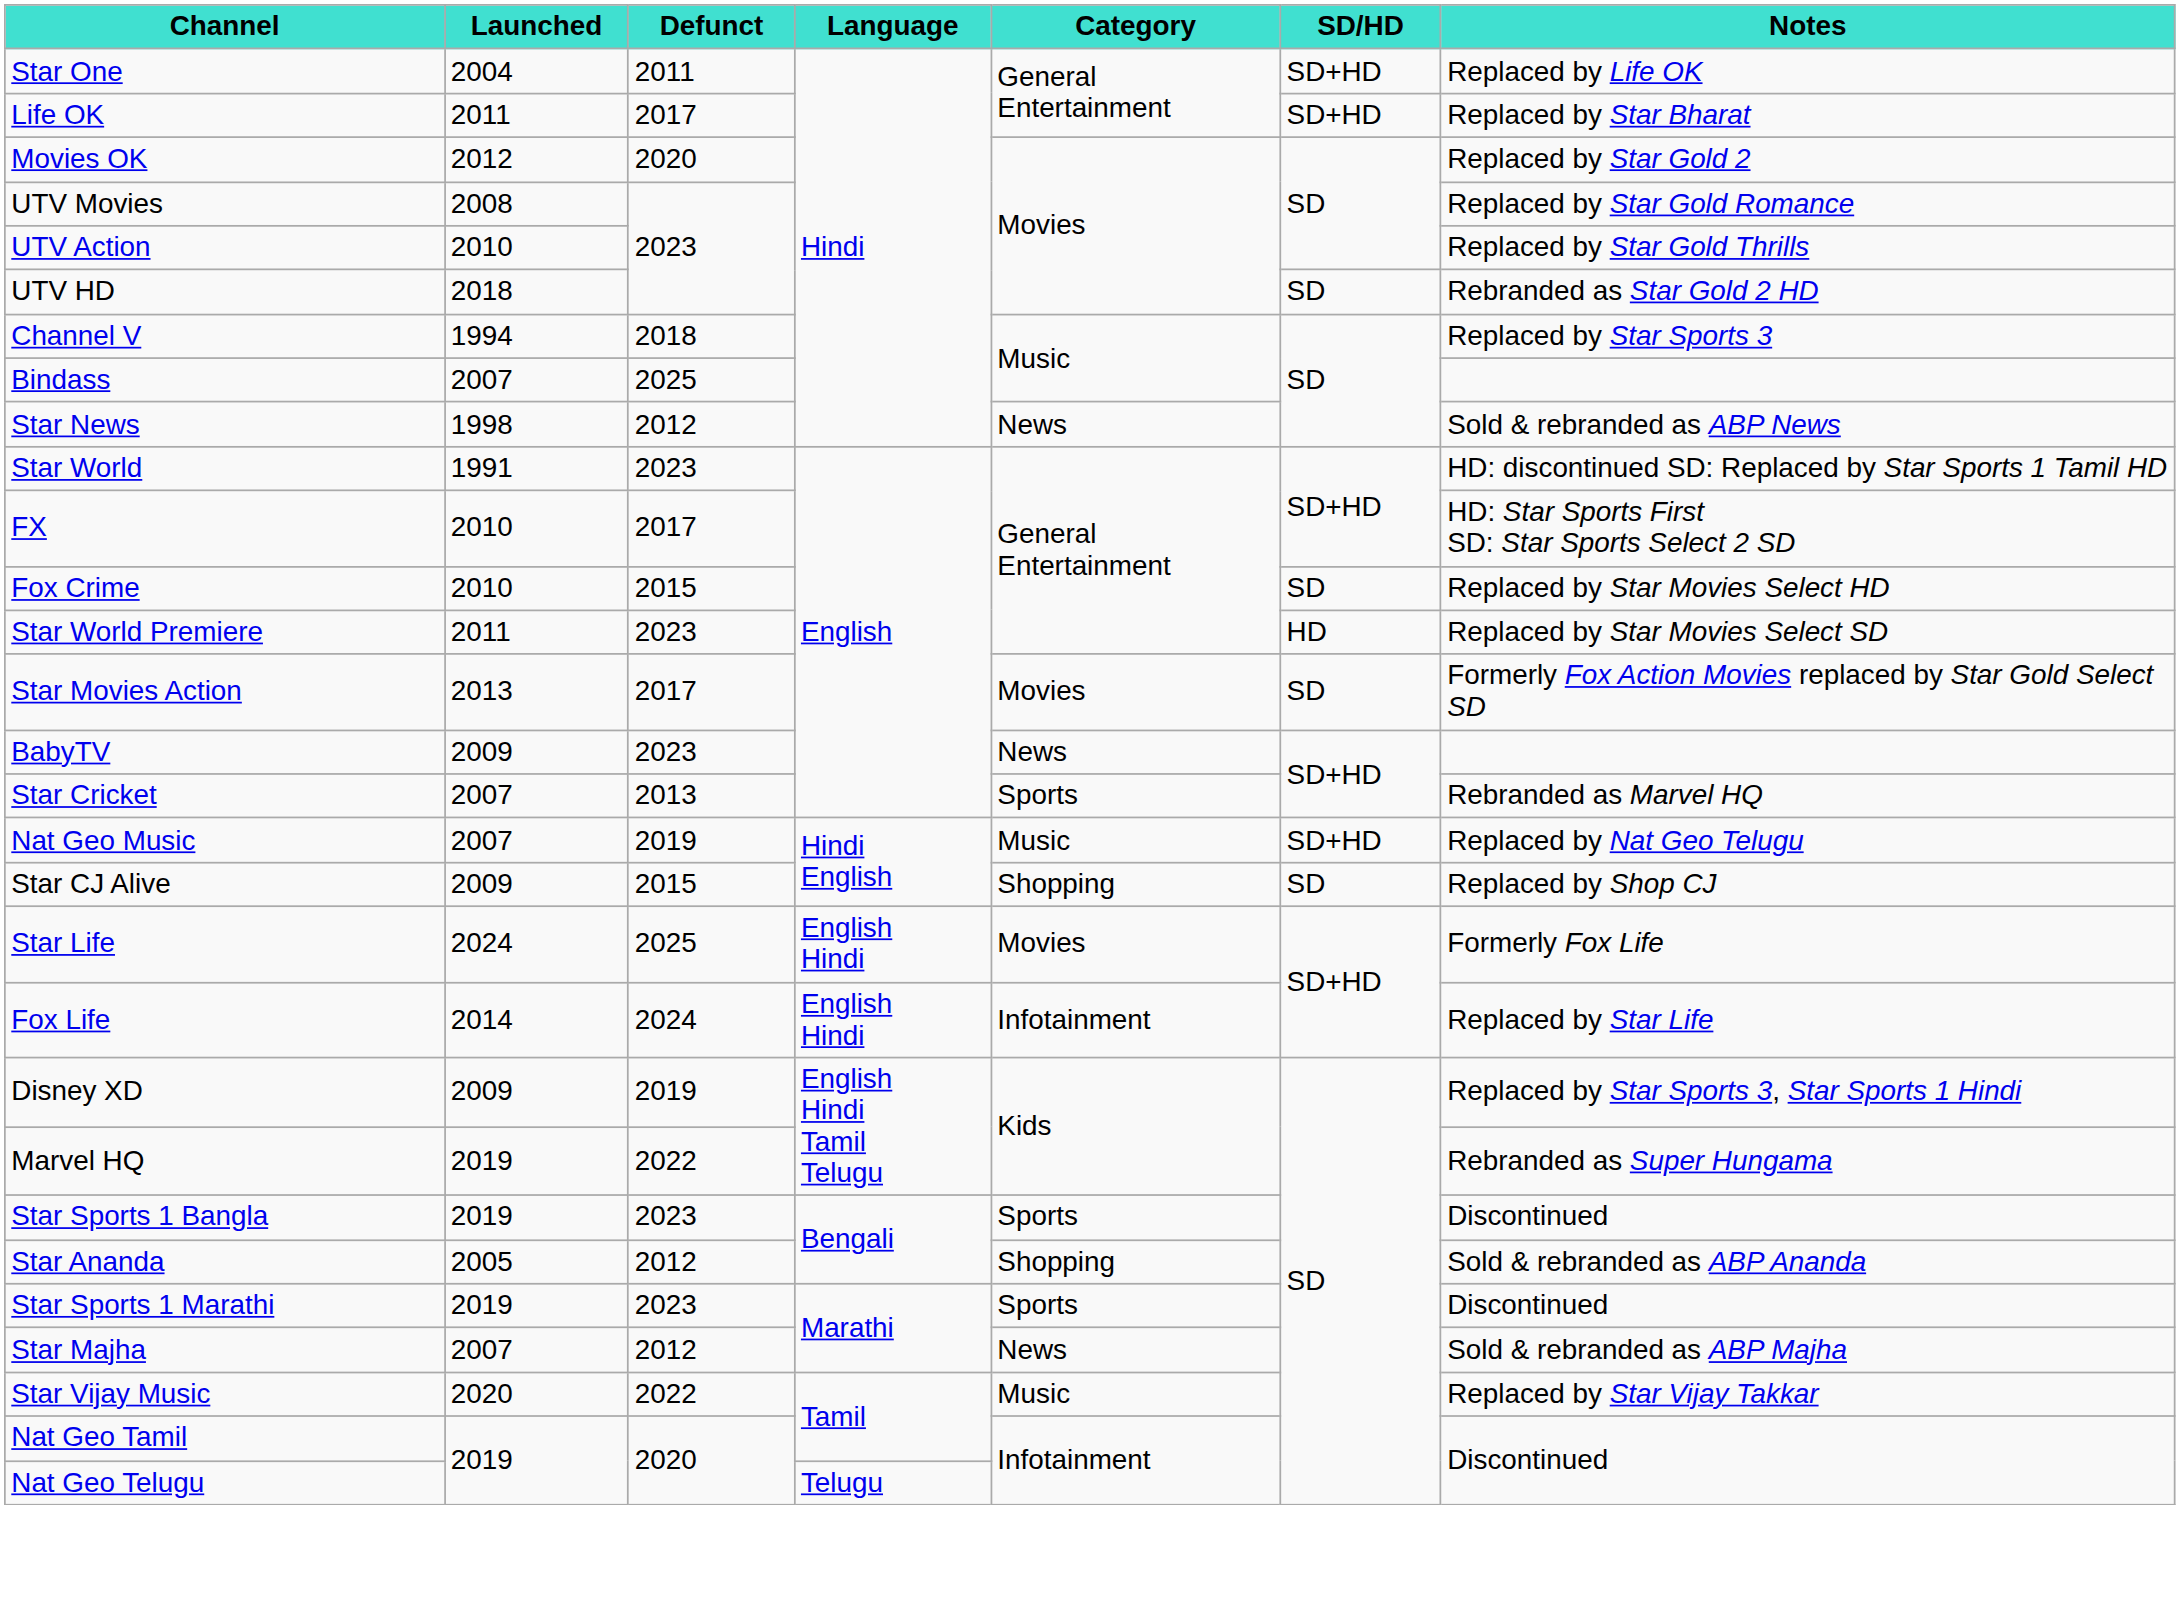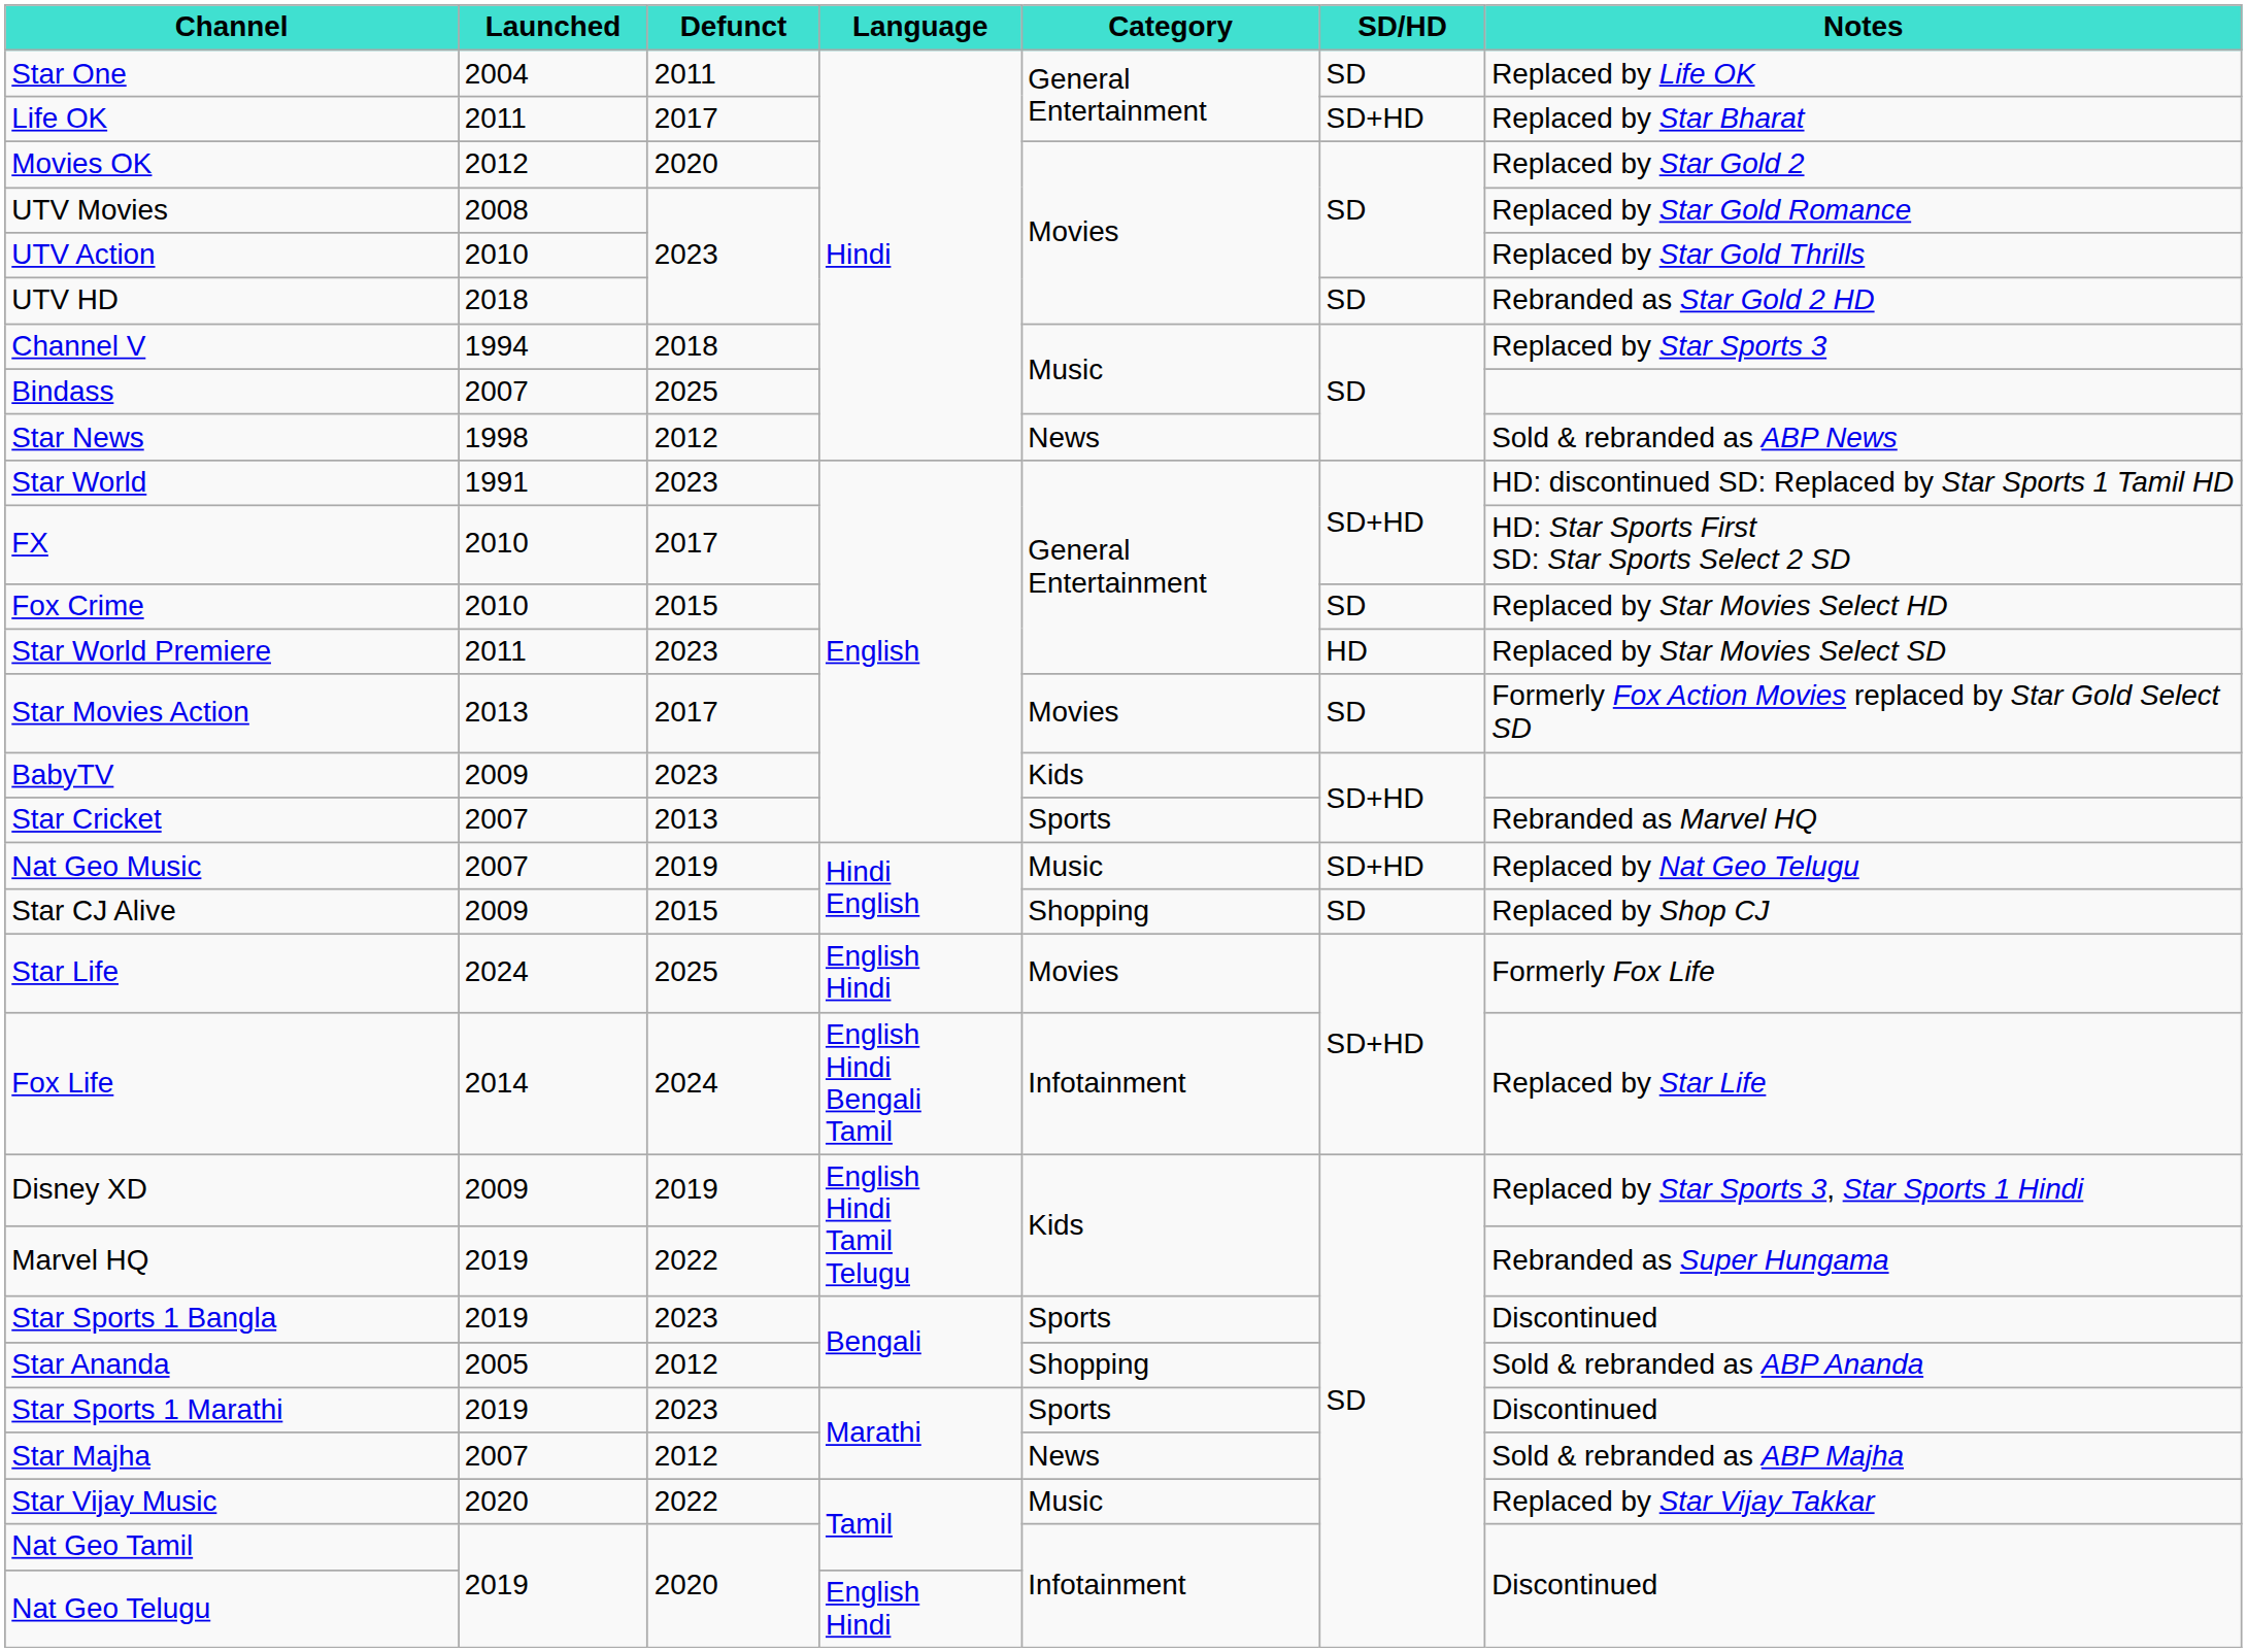 <table class="wikitable sortable">
 <tr>
 <th style="width:430pt;background:Turquoise;">Channel</th>
 <th style="width:105pt;background:Turquoise;">Launched</th>
 <th style="width:105pt;background:Turquoise;">Defunct</th>
 <th style="width:120pt;background:Turquoise;">Language</th>
 <th style="width:200pt;background:Turquoise;">Category</th>
 <th style="width:105pt;background:Turquoise;">SD/HD</th>
 <th style="width:750pt;background:Turquoise;">Notes</th>
 </tr>
 <tr>
 <td><a href='#'>Star One</a></td>
 <td>2004</td>
 <td>2011</td>
 <td rowspan="9"><a href='#'>Hindi</a></td>
 <td rowspan="2">General Entertainment</td>
-<td>SD+HD</td>
+<td>SD</td>
 <td>Replaced by <em><a href='#'>Life OK</a></em></td>
 </tr>
 <tr>
 <td><a href='#'>Life OK</a></td>
 <td>2011</td>
 <td>2017</td>
 <td>SD+HD</td>
 <td>Replaced by <em><a href='#'>Star Bharat</a></em></td>
 </tr>
 <tr>
 <td><a href='#'>Movies OK</a></td>
 <td>2012</td>
 <td>2020</td>
 <td rowspan="4">Movies</td>
 <td rowspan="3">SD</td>
 <td>Replaced by <em><a href='#'>Star Gold 2</a></em></td>
 </tr>
 <tr>
 <td>UTV Movies</td>
 <td>2008</td>
 <td rowspan="3">2023</td>
 <td>Replaced by <em><a href='#'>Star Gold Romance</a></em></td>
 </tr>
 <tr>
 <td><a href='#'>UTV Action</a></td>
 <td>2010</td>
 <td>Replaced by <em><a href='#'>Star Gold Thrills</a></em></td>
 </tr>
 <tr>
 <td>UTV HD</td>
 <td>2018</td>
 <td>SD</td>
 <td>Rebranded as <em><a href='#'>Star Gold 2 HD</a></em></td>
 </tr>
 <tr>
 <td><a href='#'>Channel V</a></td>
 <td>1994</td>
 <td>2018</td>
 <td rowspan="2">Music</td>
 <td rowspan="3">SD</td>
 <td>Replaced by <em><a href='#'>Star Sports 3</a></em></td>
 </tr>
 <tr>
 <td><a href='#'>Bindass</a></td>
 <td>2007</td>
 <td>2025</td>
 <td></td>
 </tr>
 <tr>
 <td><a href='#'>Star News</a></td>
 <td>1998</td>
 <td>2012</td>
 <td>News</td>
 <td>Sold & rebranded as <em><a href='#'>ABP News</a></em></td>
 </tr>
 <tr>
 <td><a href='#'>Star World</a></td>
 <td>1991</td>
 <td>2023</td>
 <td rowspan="7"><a href='#'>English</a></td>
 <td rowspan="4">General Entertainment</td>
 <td rowspan="2">SD+HD</td>
 <td>HD: discontinued SD: Replaced by <em>Star Sports 1 Tamil HD</em></td>
 </tr>
 <tr>
 <td><a href='#'>FX</a></td>
 <td>2010</td>
 <td>2017</td>
 <td>HD: <em>Star Sports First</em><br>SD: <em>Star Sports Select 2 SD</em></td>
 </tr>
 <tr>
 <td><a href='#'>Fox Crime</a></td>
 <td>2010</td>
 <td>2015</td>
 <td>SD</td>
 <td>Replaced by <em>Star Movies Select HD</em></td>
 </tr>
 <tr>
 <td><a href='#'>Star World Premiere</a></td>
 <td>2011</td>
 <td>2023</td>
 <td>HD</td>
 <td>Replaced by <em>Star Movies Select SD</em></td>
 </tr>
 <tr>
 <td><a href='#'>Star Movies Action</a></td>
 <td>2013</td>
 <td>2017</td>
 <td>Movies</td>
 <td>SD</td>
 <td>Formerly <em><a href='#'>Fox Action Movies</a></em> replaced by <em>Star Gold Select SD</em></td>
 </tr>
 <tr>
 <td><a href='#'>BabyTV</a></td>
 <td>2009</td>
 <td>2023</td>
-<td>News</td>
+<td>Kids</td>
 <td rowspan="2">SD+HD</td>
 <td></td>
 </tr>
 <tr>
 <td><a href='#'>Star Cricket</a></td>
 <td>2007</td>
 <td>2013</td>
 <td>Sports</td>
 <td>Rebranded as <em>Marvel HQ</em></td>
 </tr>
 <tr>
 <td><a href='#'>Nat Geo Music</a></td>
 <td>2007</td>
 <td>2019</td>
 <td rowspan="2"><a href='#'>Hindi</a><br><a href='#'>English</a></td>
 <td>Music</td>
 <td>SD+HD</td>
 <td>Replaced by <em><a href='#'>Nat Geo Telugu</a></em></td>
 </tr>
 <tr>
 <td>Star CJ Alive</td>
 <td>2009</td>
 <td>2015</td>
 <td>Shopping</td>
 <td>SD</td>
 <td>Replaced by <em>Shop CJ</em></td>
 </tr>
 <tr>
 <td><a href='#'>Star Life</a></td>
 <td>2024</td>
 <td>2025</td>
 <td><a href='#'>English</a><br><a href='#'>Hindi</a></td>
 <td>Movies</td>
 <td rowspan="2">SD+HD</td>
 <td>Formerly <em>Fox Life</em></td>
 </tr>
 <tr>
 <td><a href='#'>Fox Life</a></td>
 <td>2014</td>
 <td>2024</td>
-<td><a href='#'>English</a><br><a href='#'>Hindi</a></td>
+<td><a href='#'>English</a><br><a href='#'>Hindi</a><br><a href='#'>Bengali</a><br> <a href='#'>Tamil</a></td>
 <td>Infotainment</td>
 <td>Replaced by <em><a href='#'>Star Life</a></em></td>
 </tr>
 <tr>
 <td>Disney XD</td>
 <td>2009</td>
 <td>2019</td>
 <td rowspan="2"><a href='#'>English</a><br><a href='#'>Hindi</a><br><a href='#'>Tamil</a><br><a href='#'>Telugu</a></td>
 <td rowspan="2">Kids</td>
 <td rowspan="9">SD</td>
 <td>Replaced by <em><a href='#'>Star Sports 3</a></em>, <em><a href='#'>Star Sports 1 Hindi</a></em></td>
 </tr>
 <tr>
 <td>Marvel HQ</td>
 <td>2019</td>
 <td>2022</td>
 <td>Rebranded as <a href='#'><em>Super Hungama</em></a></td>
 </tr>
 <tr>
 <td><a href='#'>Star Sports 1 Bangla</a></td>
 <td>2019</td>
 <td>2023</td>
 <td rowspan="2"><a href='#'>Bengali</a></td>
 <td>Sports</td>
 <td>Discontinued</td>
 </tr>
 <tr>
 <td><a href='#'>Star Ananda</a></td>
 <td>2005</td>
 <td>2012</td>
 <td>Shopping</td>
 <td>Sold & rebranded as <em><a href='#'>ABP Ananda</a></em></td>
 </tr>
 <tr>
 <td><a href='#'>Star Sports 1 Marathi</a></td>
 <td>2019</td>
 <td>2023</td>
 <td rowspan="2"><a href='#'>Marathi</a></td>
 <td>Sports</td>
 <td>Discontinued</td>
 </tr>
 <tr>
 <td><a href='#'>Star Majha</a></td>
 <td>2007</td>
 <td>2012</td>
 <td>News</td>
 <td>Sold & rebranded as <em><a href='#'>ABP Majha</a></em></td>
 </tr>
 <tr>
 <td><a href='#'>Star Vijay Music</a></td>
 <td>2020</td>
 <td>2022</td>
 <td rowspan="2"><a href='#'>Tamil</a></td>
 <td>Music</td>
 <td>Replaced by <em><a href='#'>Star Vijay Takkar</a></em></td>
 </tr>
 <tr>
 <td><a href='#'>Nat Geo Tamil</a></td>
 <td rowspan="2">2019</td>
 <td rowspan="2">2020</td>
 <td rowspan="2">Infotainment</td>
 <td rowspan="2">Discontinued</td>
 </tr>
 <tr>
 <td><a href='#'>Nat Geo Telugu</a></td>
-<td><a href='#'>Telugu</a></td>
+<td><a href='#'>English</a><br><a href='#'>Hindi</a></td>
 </tr>
 </table>
